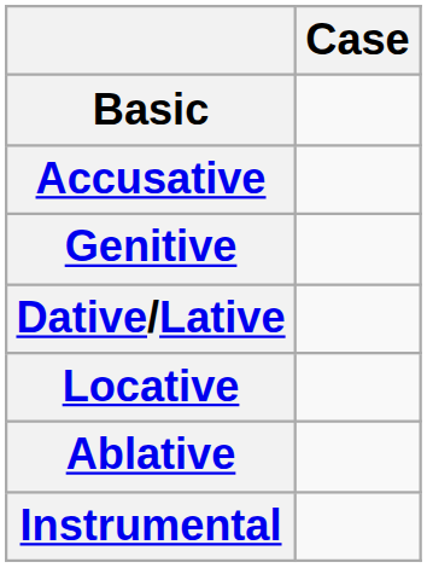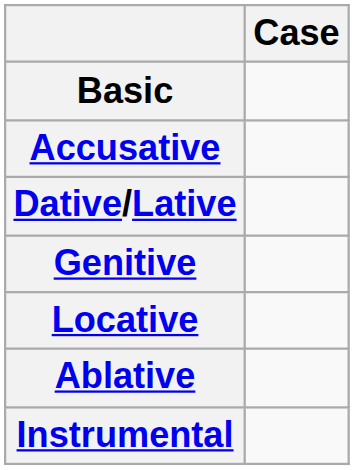 <table class="wikitable">
 <tr>
 <th> </th>
 <th>Case</th>
 </tr>
 <tr>
 <th>Basic</th>
 <td></td>
 </tr>
 <tr>
 <th><a href='#'>Accusative</a></th>
 <td></td>
 </tr>
 <tr>
-<th><a href='#'>Genitive</a></th>
+<th><a href='#'>Dative</a>/<a href='#'>Lative</a></th>
 <td></td>
 </tr>
 <tr>
-<th><a href='#'>Dative</a>/<a href='#'>Lative</a></th>
+<th><a href='#'>Genitive</a></th>
 <td></td>
 </tr>
 <tr>
 <th><a href='#'>Locative</a></th>
 <td></td>
 </tr>
 <tr>
 <th><a href='#'>Ablative</a></th>
 <td></td>
 </tr>
 <tr>
 <th><a href='#'>Instrumental</a></th>
 <td></td>
 </tr>
 </table>
